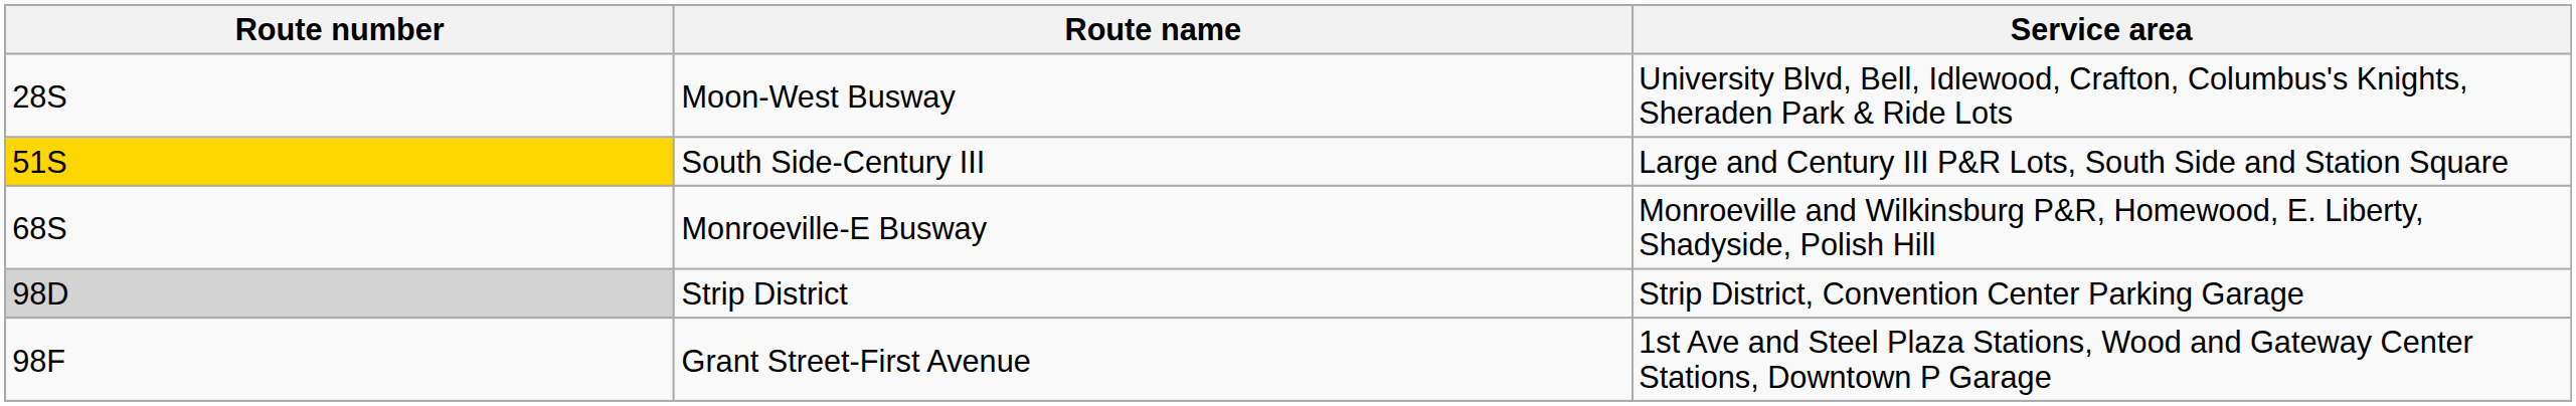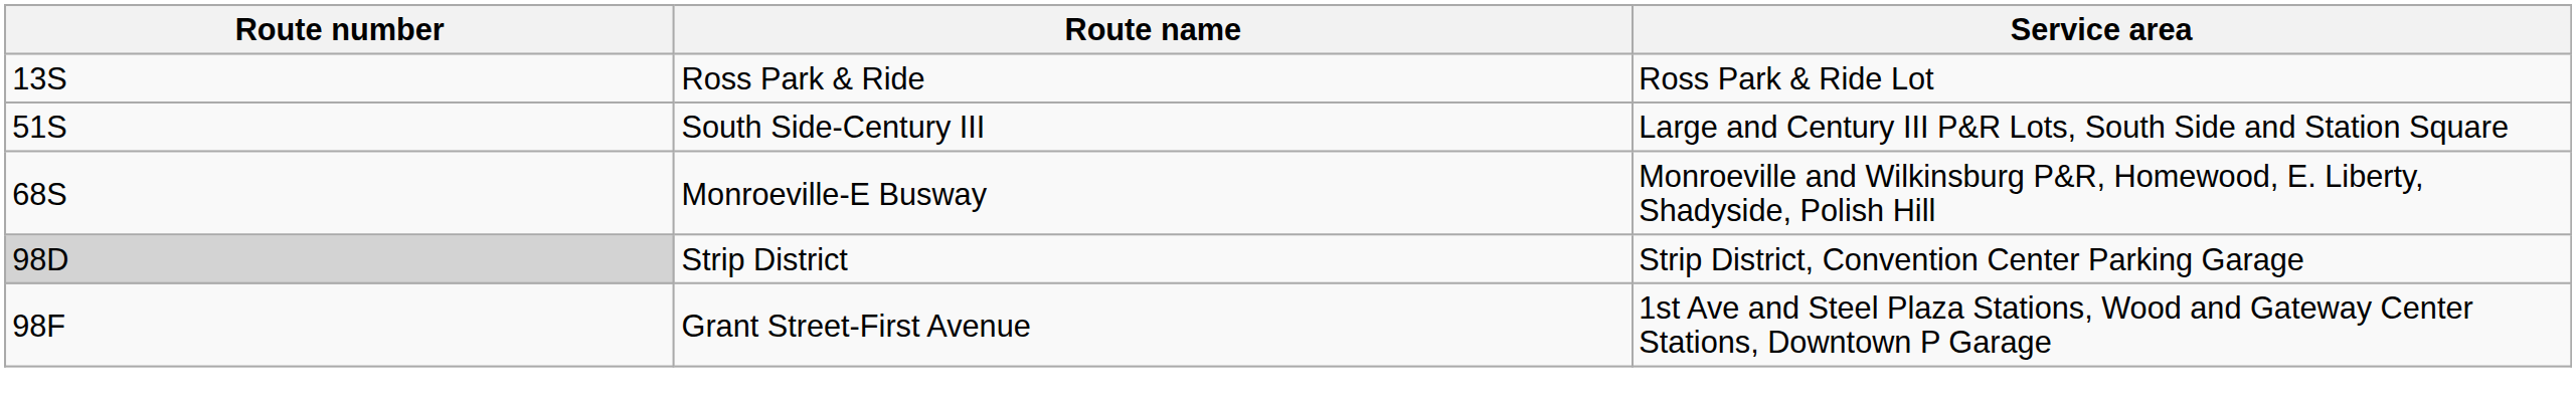 <table class="wikitable" width="100%" style="font-size: 0.95em">
 <tr>
 <th width="35"><strong>Route number</strong></th>
 <th width="40"><strong>Route name</strong></th>
 <th width="50"><strong>Service area</strong></th>
 </tr>
 <tr>
-<td>28S</td>
-<td>Moon-West Busway</td>
-<td>University Blvd, Bell, Idlewood, Crafton, Columbus's Knights, Sheraden Park & Ride Lots</td>
+<td>13S</td>
+<td>Ross Park & Ride</td>
+<td>Ross Park & Ride Lot</td>
 </tr>
 <tr>
-<td style="background: gold;">51S</td>
+<td>51S</td>
 <td>South Side-Century III</td>
 <td>Large and Century III P&R Lots, South Side and Station Square</td>
 </tr>
 <tr>
 <td>68S</td>
 <td>Monroeville-E Busway</td>
 <td>Monroeville and Wilkinsburg P&R, Homewood, E. Liberty, Shadyside, Polish Hill</td>
 </tr>
 <tr>
 <td style="background: lightgrey;">98D</td>
 <td>Strip District</td>
 <td>Strip District, Convention Center Parking Garage</td>
 </tr>
 <tr>
 <td>98F</td>
 <td>Grant Street-First Avenue</td>
 <td>1st Ave and Steel Plaza Stations, Wood and Gateway Center Stations, Downtown P Garage</td>
 </tr>
 </table>
